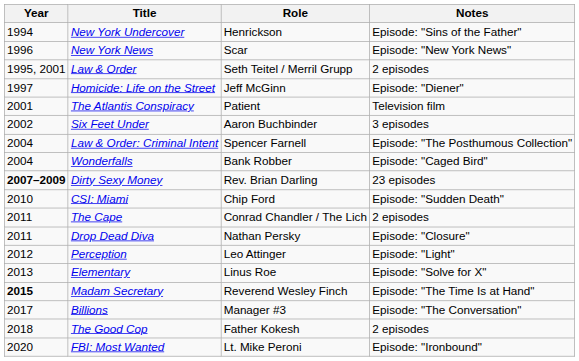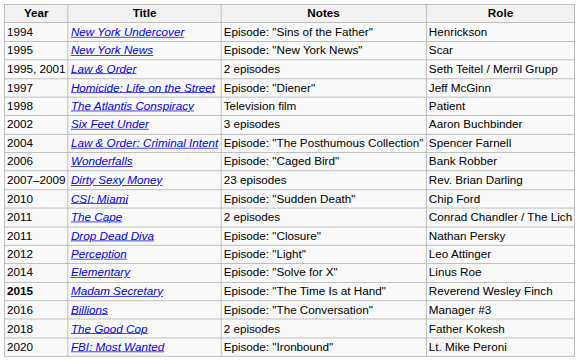 <table class="wikitable sortable">
 <tr>
 <th>Year</th>
 <th>Title</th>
+<th>Notes</th>
 <th>Role</th>
-<th>Notes</th>
 </tr>
 <tr>
 <td>1994</td>
 <td><em><a href='#'>New York Undercover</a></em></td>
+<td>Episode: "Sins of the Father"</td>
 <td>Henrickson</td>
-<td>Episode: "Sins of the Father"</td>
 </tr>
 <tr>
-<td>1996</td>
+<td>1995</td>
 <td><em><a href='#'>New York News</a></em></td>
+<td>Episode: "New York News"</td>
 <td>Scar</td>
-<td>Episode: "New York News"</td>
 </tr>
 <tr>
 <td>1995, 2001</td>
 <td><em><a href='#'>Law & Order</a></em></td>
+<td>2 episodes</td>
 <td>Seth Teitel / Merril Grupp</td>
-<td>2 episodes</td>
 </tr>
 <tr>
 <td>1997</td>
 <td><em><a href='#'>Homicide: Life on the Street</a></em></td>
+<td>Episode: "Diener"</td>
 <td>Jeff McGinn</td>
-<td>Episode: "Diener"</td>
 </tr>
 <tr>
-<td>2001</td>
+<td>1998</td>
 <td><em><a href='#'>The Atlantis Conspiracy</a></em></td>
+<td>Television film</td>
 <td>Patient</td>
-<td>Television film</td>
 </tr>
 <tr>
 <td>2002</td>
 <td><a href='#'><em>Six Feet Under</em></a></td>
+<td>3 episodes</td>
 <td>Aaron Buchbinder</td>
-<td>3 episodes</td>
 </tr>
 <tr>
 <td>2004</td>
 <td><em><a href='#'>Law & Order: Criminal Intent</a></em></td>
+<td>Episode: "The Posthumous Collection"</td>
 <td>Spencer Farnell</td>
-<td>Episode: "The Posthumous Collection"</td>
 </tr>
 <tr>
-<td>2004</td>
+<td>2006</td>
 <td><em><a href='#'>Wonderfalls</a></em></td>
+<td>Episode: "Caged Bird"</td>
 <td>Bank Robber</td>
-<td>Episode: "Caged Bird"</td>
 </tr>
 <tr>
-<td><strong>2007–2009</strong></td>
+<td>2007–2009</td>
 <td><em><a href='#'>Dirty Sexy Money</a></em></td>
+<td>23 episodes</td>
 <td>Rev. Brian Darling</td>
-<td>23 episodes</td>
 </tr>
 <tr>
 <td>2010</td>
 <td><em><a href='#'>CSI: Miami</a></em></td>
+<td>Episode: "Sudden Death"</td>
 <td>Chip Ford</td>
-<td>Episode: "Sudden Death"</td>
 </tr>
 <tr>
 <td>2011</td>
 <td><a href='#'><em>The Cape</em></a></td>
+<td>2 episodes</td>
 <td>Conrad Chandler / The Lich</td>
-<td>2 episodes</td>
 </tr>
 <tr>
 <td>2011</td>
 <td><em><a href='#'>Drop Dead Diva</a></em></td>
+<td>Episode: "Closure"</td>
 <td>Nathan Persky</td>
-<td>Episode: "Closure"</td>
 </tr>
 <tr>
 <td>2012</td>
 <td><a href='#'><em>Perception</em></a></td>
+<td>Episode: "Light"</td>
 <td>Leo Attinger</td>
-<td>Episode: "Light"</td>
 </tr>
 <tr>
-<td>2013</td>
+<td>2014</td>
 <td><a href='#'><em>Elementary</em></a></td>
+<td>Episode: "Solve for X"</td>
 <td>Linus Roe</td>
-<td>Episode: "Solve for X"</td>
 </tr>
 <tr>
 <td><strong>2015</strong></td>
 <td><a href='#'><em>Madam Secretary</em></a></td>
+<td>Episode: "The Time Is at Hand"</td>
 <td>Reverend Wesley Finch</td>
-<td>Episode: "The Time Is at Hand"</td>
 </tr>
 <tr>
-<td>2017</td>
+<td>2016</td>
 <td><a href='#'><em>Billions</em></a></td>
+<td>Episode: "The Conversation"</td>
 <td>Manager #3</td>
-<td>Episode: "The Conversation"</td>
 </tr>
 <tr>
 <td>2018</td>
 <td><a href='#'><em>The Good Cop</em></a></td>
+<td>2 episodes</td>
 <td>Father Kokesh</td>
-<td>2 episodes</td>
 </tr>
 <tr>
 <td>2020</td>
 <td><em><a href='#'>FBI: Most Wanted</a></em></td>
+<td>Episode: "Ironbound"</td>
 <td>Lt. Mike Peroni</td>
-<td>Episode: "Ironbound"</td>
 </tr>
 </table>
